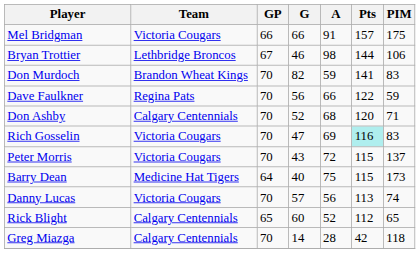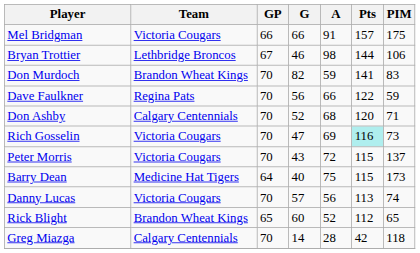 <table class="wikitable">
 <tr>
 <th width="30%">Player</th>
 <th width="30%">Team</th>
 <th width="7.5%">GP</th>
 <th width="7.5%">G</th>
 <th width="7.5%">A</th>
 <th width="7.5%">Pts</th>
 <th width="7.5%">PIM</th>
 </tr>
 <tr>
 <td><a href='#'>Mel Bridgman</a></td>
 <td><a href='#'>Victoria Cougars</a></td>
 <td>66</td>
 <td>66</td>
 <td>91</td>
 <td>157</td>
 <td>175</td>
 </tr>
 <tr>
 <td><a href='#'>Bryan Trottier</a></td>
 <td><a href='#'>Lethbridge Broncos</a></td>
 <td>67</td>
 <td>46</td>
 <td>98</td>
 <td>144</td>
 <td>106</td>
 </tr>
 <tr>
 <td><a href='#'>Don Murdoch</a></td>
 <td><a href='#'>Brandon Wheat Kings</a></td>
 <td>70</td>
 <td>82</td>
 <td>59</td>
 <td>141</td>
 <td>83</td>
 </tr>
 <tr>
 <td><a href='#'>Dave Faulkner</a></td>
 <td><a href='#'>Regina Pats</a></td>
 <td>70</td>
 <td>56</td>
 <td>66</td>
 <td>122</td>
 <td>59</td>
 </tr>
 <tr>
 <td><a href='#'>Don Ashby</a></td>
 <td><a href='#'>Calgary Centennials</a></td>
 <td>70</td>
 <td>52</td>
 <td>68</td>
 <td>120</td>
 <td>71</td>
 </tr>
 <tr>
 <td><a href='#'>Rich Gosselin</a></td>
 <td><a href='#'>Victoria Cougars</a></td>
 <td>70</td>
 <td>47</td>
 <td>69</td>
 <td style="background: paleturquoise;">116</td>
-<td>83</td>
+<td>73</td>
 </tr>
 <tr>
 <td><a href='#'>Peter Morris</a></td>
 <td><a href='#'>Victoria Cougars</a></td>
 <td>70</td>
 <td>43</td>
 <td>72</td>
 <td>115</td>
 <td>137</td>
 </tr>
 <tr>
 <td><a href='#'>Barry Dean</a></td>
 <td><a href='#'>Medicine Hat Tigers</a></td>
 <td>64</td>
 <td>40</td>
 <td>75</td>
 <td>115</td>
 <td>173</td>
 </tr>
 <tr>
 <td><a href='#'>Danny Lucas</a></td>
 <td><a href='#'>Victoria Cougars</a></td>
 <td>70</td>
 <td>57</td>
 <td>56</td>
 <td>113</td>
 <td>74</td>
 </tr>
 <tr>
 <td><a href='#'>Rick Blight</a></td>
-<td><a href='#'>Calgary Centennials</a></td>
+<td><a href='#'>Brandon Wheat Kings</a></td>
 <td>65</td>
 <td>60</td>
 <td>52</td>
 <td>112</td>
 <td>65</td>
 </tr>
 <tr>
 <td><a href='#'>Greg Miazga</a></td>
 <td><a href='#'>Calgary Centennials</a></td>
 <td>70</td>
 <td>14</td>
 <td>28</td>
 <td>42</td>
 <td>118</td>
 </tr>
 <tr>
 </tr>
 </table>
